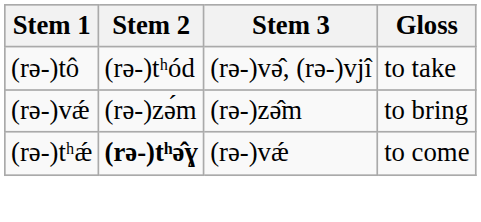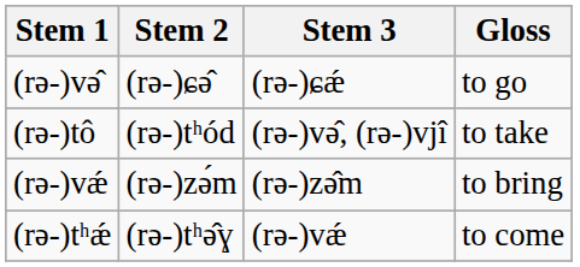 <table class="wikitable">
 <tr>
 <th>Stem 1</th>
 <th>Stem 2</th>
 <th>Stem 3</th>
 <th>Gloss</th>
+</tr>
+<tr>
+<td>(rə-)və̂</td>
+<td>(rə-)ɕə̂</td>
+<td>(rə-)ɕǽ</td>
+<td>to go</td>
 </tr>
 <tr>
 <td>(rə-)tô</td>
 <td>(rə-)tʰód</td>
 <td>(rə-)və̂, (rə-)vjî</td>
 <td>to take</td>
 </tr>
 <tr>
 <td>(rə-)vǽ</td>
 <td>(rə-)zə́m</td>
 <td>(rə-)zə̂m</td>
 <td>to bring</td>
 </tr>
 <tr>
 <td>(rə-)tʰǽ</td>
-<td><strong>(rə-)tʰə̂ɣ</strong></td>
+<td>(rə-)tʰə̂ɣ</td>
 <td>(rə-)vǽ</td>
 <td>to come</td>
 </tr>
 </table>
